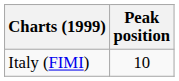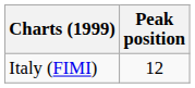 <table class="wikitable">
 <tr>
 <th>Charts (1999)</th>
 <th>Peak<br>position</th>
 </tr>
 <tr>
 <td>Italy (<a href='#'>FIMI</a>)</td>
-<td align="center">10</td>
+<td align="center">12</td>
 </tr>
 </table>
